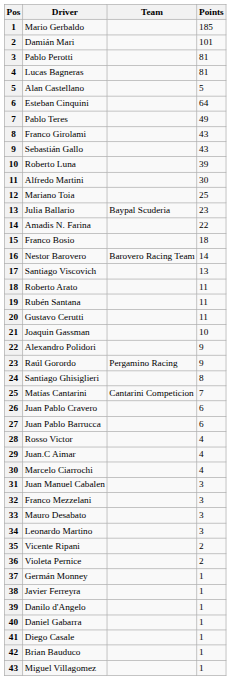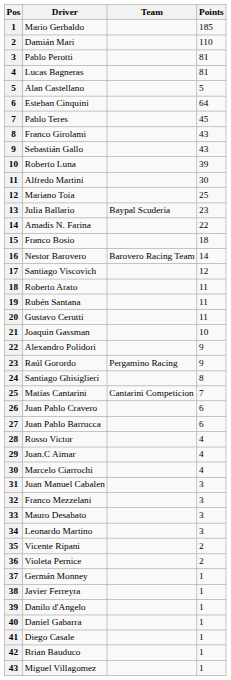 <table class="wikitable" style="font-size:85%">
 <tr>
 <th>Pos</th>
 <th>Driver</th>
 <th>Team</th>
 <th>Points</th>
 </tr>
 <tr>
 <th>1</th>
 <td> Mario Gerbaldo</td>
 <td></td>
 <td>185</td>
 </tr>
 <tr>
 <th>2</th>
 <td> Damián Mari</td>
 <td></td>
-<td>101</td>
+<td>110</td>
 </tr>
 <tr>
 <th>3</th>
 <td> Pablo Perotti</td>
 <td></td>
 <td>81</td>
 </tr>
 <tr>
 <th>4</th>
 <td> Lucas Bagneras</td>
 <td></td>
 <td>81</td>
 </tr>
 <tr>
 <th>5</th>
 <td> Alan Castellano</td>
 <td></td>
 <td>5</td>
 </tr>
 <tr>
 <th>6</th>
 <td> Esteban Cinquini</td>
 <td></td>
 <td>64</td>
 </tr>
 <tr>
 <th>7</th>
 <td> Pablo Teres</td>
 <td></td>
-<td>49</td>
+<td>45</td>
 </tr>
 <tr>
 <th>8</th>
 <td> Franco Girolami</td>
 <td></td>
 <td>43</td>
 </tr>
 <tr>
 <th>9</th>
 <td> Sebastián Gallo</td>
 <td></td>
 <td>43</td>
 </tr>
 <tr>
 <th>10</th>
 <td> Roberto Luna</td>
 <td></td>
 <td>39</td>
 </tr>
 <tr>
 <th>11</th>
 <td> Alfredo Martini</td>
 <td></td>
 <td>30</td>
 </tr>
 <tr>
 <th>12</th>
 <td> Mariano Toia</td>
 <td></td>
 <td>25</td>
 </tr>
 <tr>
 <th>13</th>
 <td> Julia Ballario</td>
 <td>Baypal Scuderia</td>
 <td>23</td>
 </tr>
 <tr>
 <th>14</th>
 <td> Amadis N. Farina</td>
 <td></td>
 <td>22</td>
 </tr>
 <tr>
 <th>15</th>
 <td> Franco Bosio</td>
 <td></td>
 <td>18</td>
 </tr>
 <tr>
 <th>16</th>
 <td> Nestor Barovero</td>
 <td>Barovero Racing Team</td>
 <td>14</td>
 </tr>
 <tr>
 <th>17</th>
 <td> Santiago Viscovich</td>
 <td></td>
-<td>13</td>
+<td>12</td>
 </tr>
 <tr>
 <th>18</th>
 <td> Roberto Arato</td>
 <td></td>
 <td>11</td>
 </tr>
 <tr>
 <th>19</th>
 <td> Rubén Santana</td>
 <td></td>
 <td>11</td>
 </tr>
 <tr>
 <th>20</th>
 <td> Gustavo Cerutti</td>
 <td></td>
 <td>11</td>
 </tr>
 <tr>
 <th>21</th>
 <td> Joaquin Gassman</td>
 <td></td>
 <td>10</td>
 </tr>
 <tr>
 <th>22</th>
 <td> Alexandro Polidori</td>
 <td></td>
 <td>9</td>
 </tr>
 <tr>
 <th>23</th>
 <td> Raúl Gorordo</td>
 <td>Pergamino Racing</td>
 <td>9</td>
 </tr>
 <tr>
 <th>24</th>
 <td> Santiago Ghisiglieri</td>
 <td></td>
 <td>8</td>
 </tr>
 <tr>
 <th>25</th>
 <td> Matías Cantarini</td>
 <td>Cantarini Competicion</td>
 <td>7</td>
 </tr>
 <tr>
 <th>26</th>
 <td> Juan Pablo Cravero</td>
 <td></td>
 <td>6</td>
 </tr>
 <tr>
 <th>27</th>
 <td> Juan Pablo Barrucca</td>
 <td></td>
 <td>6</td>
 </tr>
 <tr>
 <th>28</th>
 <td> Rosso Victor</td>
 <td></td>
 <td>4</td>
 </tr>
 <tr>
 <th>29</th>
 <td> Juan.C Aimar</td>
 <td></td>
 <td>4</td>
 </tr>
 <tr>
 <th>30</th>
 <td> Marcelo Ciarrochi</td>
 <td></td>
 <td>4</td>
 </tr>
 <tr>
 <th>31</th>
 <td> Juan Manuel Cabalen</td>
 <td></td>
 <td>3</td>
 </tr>
 <tr>
 <th>32</th>
 <td> Franco Mezzelani</td>
 <td></td>
 <td>3</td>
 </tr>
 <tr>
 <th>33</th>
 <td> Mauro Desabato</td>
 <td></td>
 <td>3</td>
 </tr>
 <tr>
 <th>34</th>
 <td> Leonardo Martino</td>
 <td></td>
 <td>3</td>
 </tr>
 <tr>
 <th>35</th>
 <td> Vicente Ripani</td>
 <td></td>
 <td>2</td>
 </tr>
 <tr>
 <th>36</th>
 <td> Violeta Pernice</td>
 <td></td>
 <td>2</td>
 </tr>
 <tr>
 <th>37</th>
 <td> Germán Monney</td>
 <td></td>
 <td>1</td>
 </tr>
 <tr>
 <th>38</th>
 <td> Javier Ferreyra</td>
 <td></td>
 <td>1</td>
 </tr>
 <tr>
 <th>39</th>
 <td> Danilo d'Angelo</td>
 <td></td>
 <td>1</td>
 </tr>
 <tr>
 <th>40</th>
 <td> Daniel Gabarra</td>
 <td></td>
 <td>1</td>
 </tr>
 <tr>
 <th>41</th>
 <td> Diego Casale</td>
 <td></td>
 <td>1</td>
 </tr>
 <tr>
 <th>42</th>
 <td> Brian Bauduco</td>
 <td></td>
 <td>1</td>
 </tr>
 <tr>
 <th>43</th>
 <td> Miguel Villagomez</td>
 <td></td>
 <td>1</td>
 </tr>
 </table>
